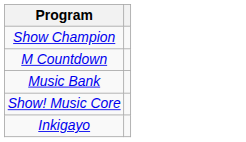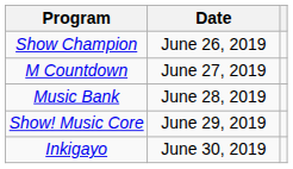 <table class="sortable wikitable" style="text-align:center;">
 <tr>
 <th width="130">Program</th>
+<th width="120">Date</th>
 <th class=unsortable></th>
 </tr>
 <tr>
 <td><em><a href='#'>Show Champion</a></em></td>
+<td>June 26, 2019</td>
 <td></td>
 </tr>
 <tr>
 <td><em><a href='#'>M Countdown</a></em></td>
+<td>June 27, 2019</td>
 <td></td>
 </tr>
 <tr>
 <td><em><a href='#'>Music Bank</a></em></td>
+<td>June 28, 2019</td>
 <td></td>
 </tr>
 <tr>
 <td><em><a href='#'>Show! Music Core</a></em></td>
+<td>June 29, 2019</td>
 <td></td>
 </tr>
 <tr>
 <td><em><a href='#'>Inkigayo</a></em></td>
+<td>June 30, 2019</td>
 <td></td>
 </tr>
 </table>
